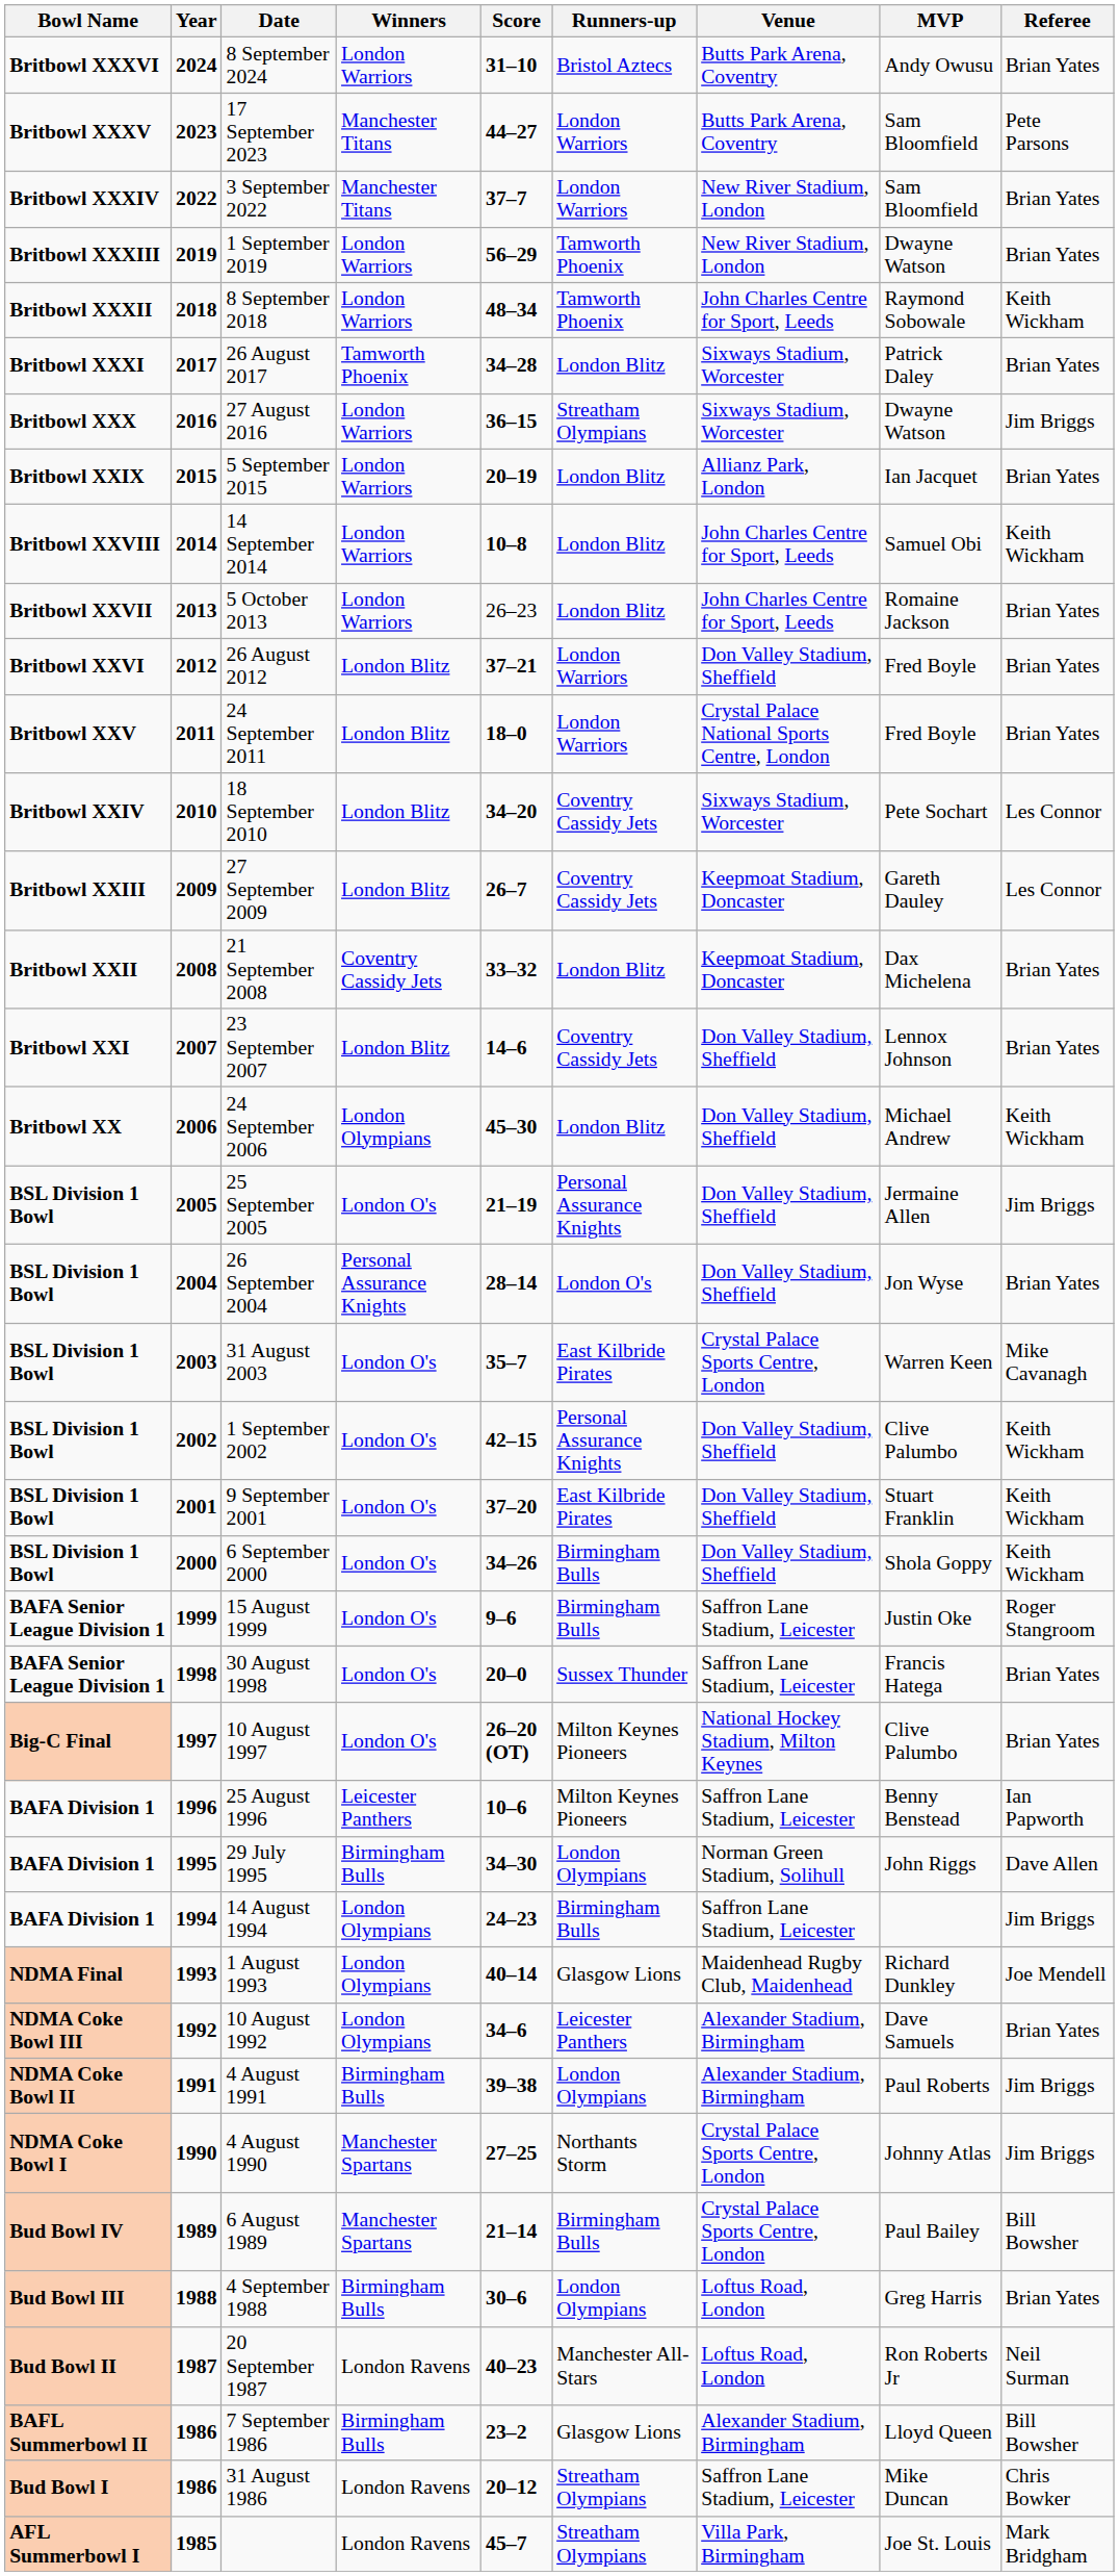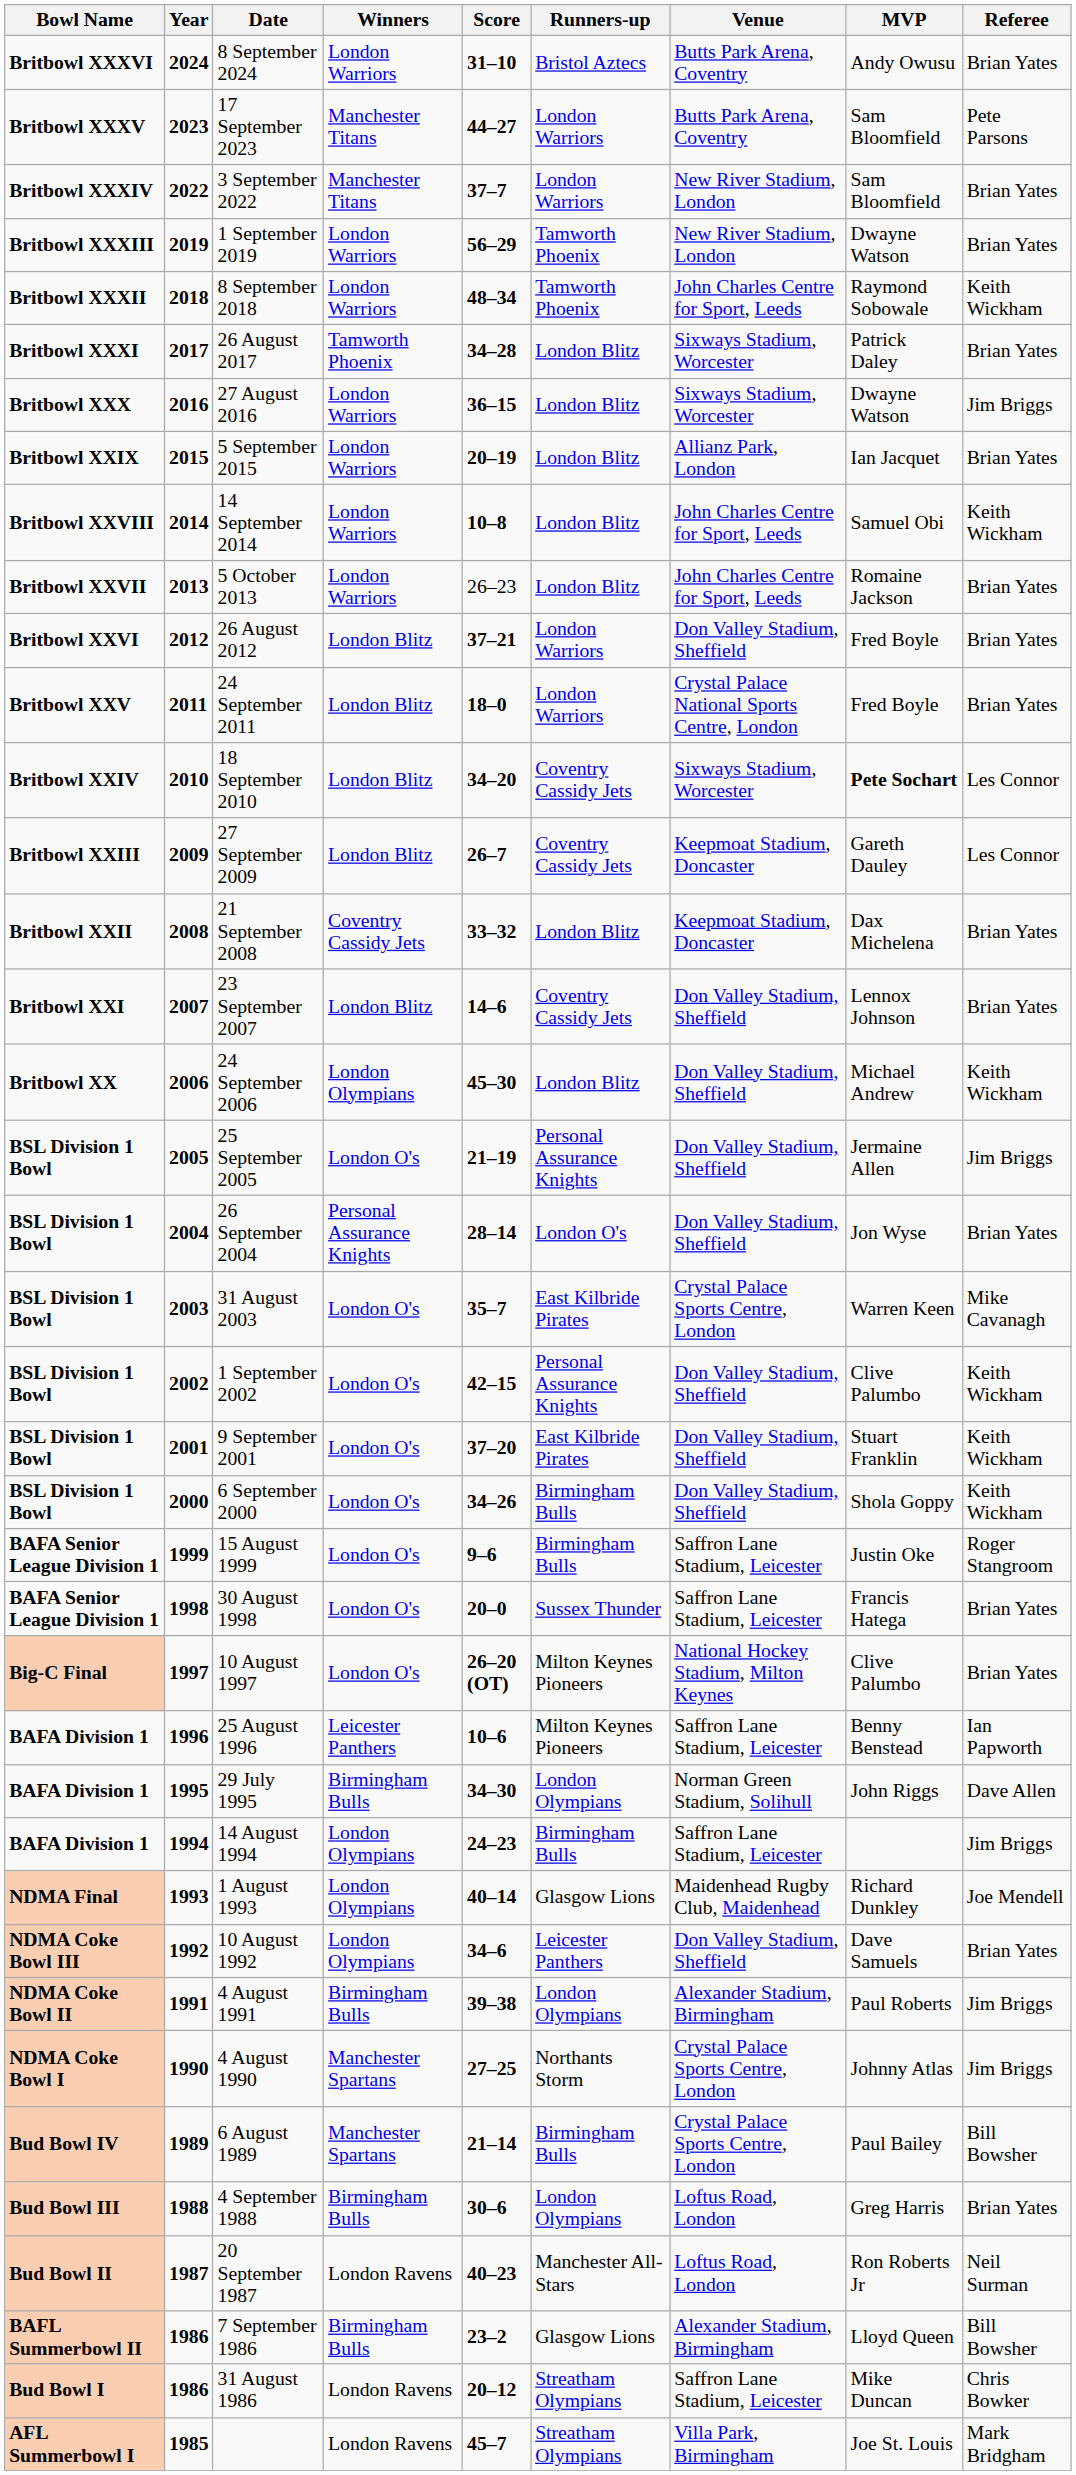 <table class="wikitable sortable" style="text-align:left" border="0">
 <tr>
 <th>Bowl Name</th>
 <th>Year</th>
 <th>Date</th>
 <th>Winners</th>
 <th>Score</th>
 <th>Runners-up</th>
 <th>Venue</th>
 <th>MVP</th>
 <th>Referee</th>
 </tr>
 <tr>
 <td><strong>Britbowl XXXVI</strong></td>
 <td><strong>2024</strong></td>
 <td>8 September  2024</td>
 <td><a href='#'>London Warriors</a></td>
 <td><strong>31–10</strong></td>
 <td><a href='#'>Bristol Aztecs</a></td>
 <td><a href='#'>Butts Park Arena</a>, <a href='#'>Coventry</a></td>
 <td>Andy Owusu</td>
 <td>Brian Yates</td>
 </tr>
 <tr |->
 <td><strong>Britbowl XXXV</strong></td>
 <td><strong>2023</strong></td>
 <td>17 September  2023</td>
 <td><a href='#'>Manchester Titans</a></td>
 <td><strong>44–27</strong></td>
 <td><a href='#'>London Warriors</a></td>
 <td><a href='#'>Butts Park Arena</a>, <a href='#'>Coventry</a></td>
 <td>Sam Bloomfield</td>
 <td>Pete Parsons</td>
 </tr>
 <tr>
 <td><strong>Britbowl XXXIV</strong></td>
 <td><strong>2022</strong></td>
 <td>3 September  2022</td>
 <td><a href='#'>Manchester Titans</a></td>
 <td><strong>37–7</strong></td>
 <td><a href='#'>London Warriors</a></td>
 <td><a href='#'>New River Stadium</a>, <a href='#'>London</a></td>
 <td>Sam Bloomfield</td>
 <td>Brian Yates</td>
 </tr>
 <tr>
 <td><strong>Britbowl XXXIII</strong></td>
 <td><strong>2019</strong></td>
 <td>1 September 2019</td>
 <td><a href='#'>London Warriors</a></td>
 <td><strong>56–29</strong></td>
 <td><a href='#'>Tamworth Phoenix</a></td>
 <td><a href='#'>New River Stadium</a>, <a href='#'>London</a></td>
 <td>Dwayne Watson</td>
 <td>Brian Yates</td>
 </tr>
 <tr>
 <td><strong>Britbowl XXXII</strong></td>
 <td><strong>2018</strong></td>
 <td>8 September 2018</td>
 <td><a href='#'>London Warriors</a></td>
 <td><strong>48–34</strong></td>
 <td><a href='#'>Tamworth Phoenix</a></td>
 <td><a href='#'>John Charles Centre for Sport</a>, <a href='#'>Leeds</a></td>
 <td>Raymond Sobowale</td>
 <td>Keith Wickham</td>
 </tr>
 <tr>
 <td><strong>Britbowl XXXI</strong></td>
 <td><strong>2017</strong></td>
 <td>26 August 2017</td>
 <td><a href='#'>Tamworth Phoenix</a></td>
 <td><strong>34–28</strong></td>
 <td><a href='#'>London Blitz</a></td>
 <td><a href='#'>Sixways Stadium</a>, <a href='#'>Worcester</a></td>
 <td>Patrick Daley</td>
 <td>Brian Yates</td>
 </tr>
 <tr>
 <td><strong>Britbowl XXX</strong></td>
 <td><strong>2016</strong></td>
 <td>27 August 2016</td>
 <td><a href='#'>London Warriors</a></td>
 <td><strong>36–15</strong></td>
-<td><a href='#'>Streatham Olympians</a></td>
+<td><a href='#'>London Blitz</a></td>
 <td><a href='#'>Sixways Stadium</a>, <a href='#'>Worcester</a></td>
 <td>Dwayne Watson</td>
 <td>Jim Briggs</td>
 </tr>
 <tr>
 <td><strong>Britbowl XXIX</strong></td>
 <td><strong>2015</strong></td>
 <td>5 September 2015</td>
 <td><a href='#'>London Warriors</a></td>
 <td><strong>20–19</strong></td>
 <td><a href='#'>London Blitz</a></td>
 <td><a href='#'>Allianz Park</a>, <a href='#'>London</a></td>
 <td>Ian Jacquet</td>
 <td>Brian Yates</td>
 </tr>
 <tr>
 <td><strong>Britbowl XXVIII</strong></td>
 <td><strong>2014</strong></td>
 <td>14 September 2014</td>
 <td><a href='#'>London Warriors</a></td>
 <td><strong>10–8</strong></td>
 <td><a href='#'>London Blitz</a></td>
 <td><a href='#'>John Charles Centre for Sport</a>, <a href='#'>Leeds</a></td>
 <td>Samuel Obi</td>
 <td>Keith Wickham</td>
 </tr>
 <tr>
 <td><strong>Britbowl XXVII</strong></td>
 <td><strong>2013</strong></td>
 <td>5 October 2013</td>
 <td><a href='#'>London Warriors</a></td>
 <td>26–23</td>
 <td><a href='#'>London Blitz</a></td>
 <td><a href='#'>John Charles Centre for Sport</a>, <a href='#'>Leeds</a></td>
 <td>Romaine Jackson</td>
 <td>Brian Yates</td>
 </tr>
 <tr>
 <td><strong>Britbowl XXVI</strong></td>
 <td><strong>2012</strong></td>
 <td>26 August 2012</td>
 <td><a href='#'>London Blitz</a></td>
 <td><strong>37–21</strong></td>
 <td><a href='#'>London Warriors</a></td>
 <td><a href='#'>Don Valley Stadium</a>, <a href='#'>Sheffield</a></td>
 <td>Fred Boyle</td>
 <td>Brian Yates</td>
 </tr>
 <tr>
 <td><strong>Britbowl XXV</strong></td>
 <td><strong>2011</strong></td>
 <td>24 September 2011</td>
 <td><a href='#'>London Blitz</a></td>
 <td><strong>18–0</strong></td>
 <td><a href='#'>London Warriors</a></td>
 <td><a href='#'>Crystal Palace National Sports Centre</a>, <a href='#'>London</a></td>
 <td>Fred Boyle</td>
 <td>Brian Yates</td>
 </tr>
 <tr>
 <td><strong>Britbowl XXIV</strong></td>
 <td><strong>2010</strong></td>
 <td>18 September 2010</td>
 <td><a href='#'>London Blitz</a></td>
 <td><strong>34–20</strong></td>
 <td><a href='#'>Coventry Cassidy Jets</a></td>
 <td><a href='#'>Sixways Stadium</a>, <a href='#'>Worcester</a></td>
-<td>Pete Sochart</td>
+<td><strong>Pete Sochart</strong></td>
 <td>Les Connor</td>
 </tr>
 <tr>
 <td><strong>Britbowl XXIII</strong></td>
 <td><strong>2009</strong></td>
 <td>27 September 2009</td>
 <td><a href='#'>London Blitz</a></td>
 <td><strong>26–7</strong></td>
 <td><a href='#'>Coventry Cassidy Jets</a></td>
 <td><a href='#'>Keepmoat Stadium</a>, <a href='#'>Doncaster</a></td>
 <td>Gareth Dauley</td>
 <td>Les Connor</td>
 </tr>
 <tr>
 <td><strong>Britbowl XXII</strong></td>
 <td><strong>2008</strong></td>
 <td>21 September 2008</td>
 <td><a href='#'>Coventry Cassidy Jets</a></td>
 <td><strong>33–32</strong></td>
 <td><a href='#'>London Blitz</a></td>
 <td><a href='#'>Keepmoat Stadium</a>, <a href='#'>Doncaster</a></td>
 <td>Dax Michelena</td>
 <td>Brian Yates</td>
 </tr>
 <tr>
 <td><strong>Britbowl XXI</strong></td>
 <td><strong>2007</strong></td>
 <td>23 September 2007</td>
 <td><a href='#'>London Blitz</a></td>
 <td><strong>14–6</strong></td>
 <td><a href='#'>Coventry Cassidy Jets</a></td>
 <td><a href='#'>Don Valley Stadium, Sheffield</a></td>
 <td>Lennox Johnson</td>
 <td>Brian Yates</td>
 </tr>
 <tr>
 <td><strong>Britbowl XX</strong></td>
 <td><strong>2006</strong></td>
 <td>24 September 2006</td>
 <td><a href='#'>London Olympians</a></td>
 <td><strong>45–30</strong></td>
 <td><a href='#'>London Blitz</a></td>
 <td><a href='#'>Don Valley Stadium, Sheffield</a></td>
 <td>Michael Andrew</td>
 <td>Keith Wickham</td>
 </tr>
 <tr>
 <td><strong>BSL Division 1 Bowl</strong></td>
 <td><strong>2005</strong></td>
 <td>25 September 2005</td>
 <td><a href='#'>London O's</a></td>
 <td><strong>21–19</strong></td>
 <td><a href='#'>Personal Assurance Knights</a></td>
 <td><a href='#'>Don Valley Stadium, Sheffield</a></td>
 <td>Jermaine Allen</td>
 <td>Jim Briggs</td>
 </tr>
 <tr>
 <td><strong>BSL Division 1 Bowl</strong></td>
 <td><strong>2004</strong></td>
 <td>26 September 2004</td>
 <td><a href='#'>Personal Assurance Knights</a></td>
 <td><strong>28–14</strong></td>
 <td><a href='#'>London O's</a></td>
 <td><a href='#'>Don Valley Stadium, Sheffield</a></td>
 <td>Jon Wyse</td>
 <td>Brian Yates</td>
 </tr>
 <tr>
 <td><strong>BSL Division 1 Bowl</strong></td>
 <td><strong>2003</strong></td>
 <td>31 August 2003</td>
 <td><a href='#'>London O's</a></td>
 <td><strong>35–7</strong></td>
 <td><a href='#'>East Kilbride Pirates</a></td>
 <td><a href='#'>Crystal Palace Sports Centre</a>, <a href='#'>London</a></td>
 <td>Warren Keen</td>
 <td>Mike Cavanagh</td>
 </tr>
 <tr>
 <td><strong>BSL Division 1 Bowl</strong></td>
 <td><strong>2002</strong></td>
 <td>1 September 2002</td>
 <td><a href='#'>London O's</a></td>
 <td><strong>42–15</strong></td>
 <td><a href='#'>Personal Assurance Knights</a></td>
 <td><a href='#'>Don Valley Stadium, Sheffield</a></td>
 <td>Clive Palumbo</td>
 <td>Keith Wickham</td>
 </tr>
 <tr>
 <td><strong>BSL Division 1 Bowl</strong></td>
 <td><strong>2001</strong></td>
 <td>9 September 2001</td>
 <td><a href='#'>London O's</a></td>
 <td><strong>37–20</strong></td>
 <td><a href='#'>East Kilbride Pirates</a></td>
 <td><a href='#'>Don Valley Stadium, Sheffield</a></td>
 <td>Stuart Franklin</td>
 <td>Keith Wickham</td>
 </tr>
 <tr>
 <td><strong>BSL Division 1 Bowl</strong></td>
 <td><strong>2000</strong></td>
 <td>6 September 2000</td>
 <td><a href='#'>London O's</a></td>
 <td><strong>34–26</strong></td>
 <td><a href='#'>Birmingham Bulls</a></td>
 <td><a href='#'>Don Valley Stadium, Sheffield</a></td>
 <td>Shola Goppy</td>
 <td>Keith Wickham</td>
 </tr>
 <tr>
 <td><strong>BAFA Senior League Division 1</strong></td>
 <td><strong>1999</strong></td>
 <td>15 August 1999</td>
 <td><a href='#'>London O's</a></td>
 <td><strong>9–6</strong></td>
 <td><a href='#'>Birmingham Bulls</a></td>
 <td>Saffron Lane Stadium, <a href='#'>Leicester</a></td>
 <td>Justin Oke</td>
 <td>Roger Stangroom</td>
 </tr>
 <tr>
 <td><strong>BAFA Senior League Division 1</strong></td>
 <td><strong>1998</strong></td>
 <td>30 August 1998</td>
 <td><a href='#'>London O's</a></td>
 <td><strong>20–0</strong></td>
 <td><a href='#'>Sussex Thunder</a></td>
 <td>Saffron Lane Stadium, <a href='#'>Leicester</a></td>
 <td>Francis Hatega</td>
 <td>Brian Yates</td>
 </tr>
 <tr>
 <td bgcolor="#FBCEB1"><strong>Big-C Final</strong></td>
 <td><strong>1997</strong></td>
 <td>10 August 1997</td>
 <td><a href='#'>London O's</a></td>
 <td><strong>26–20 (OT)</strong></td>
 <td>Milton Keynes Pioneers</td>
 <td><a href='#'>National Hockey Stadium</a>, <a href='#'>Milton Keynes</a></td>
 <td>Clive Palumbo</td>
 <td>Brian Yates</td>
 </tr>
 <tr>
 <td><strong>BAFA Division 1</strong></td>
 <td><strong>1996</strong></td>
 <td>25 August 1996</td>
 <td><a href='#'>Leicester Panthers</a></td>
 <td><strong>10–6</strong></td>
 <td>Milton Keynes Pioneers</td>
 <td>Saffron Lane Stadium, <a href='#'>Leicester</a></td>
 <td>Benny Benstead</td>
 <td>Ian Papworth</td>
 </tr>
 <tr>
 <td><strong>BAFA Division 1</strong></td>
 <td><strong>1995</strong></td>
 <td>29 July 1995</td>
 <td><a href='#'>Birmingham Bulls</a></td>
 <td><strong>34–30</strong></td>
 <td><a href='#'>London Olympians</a></td>
 <td>Norman Green Stadium, <a href='#'>Solihull</a></td>
 <td>John Riggs</td>
 <td>Dave Allen</td>
 </tr>
 <tr>
 <td><strong>BAFA Division 1</strong></td>
 <td><strong>1994</strong></td>
 <td>14 August 1994</td>
 <td><a href='#'>London Olympians</a></td>
 <td><strong>24–23</strong></td>
 <td><a href='#'>Birmingham Bulls</a></td>
 <td>Saffron Lane Stadium, <a href='#'>Leicester</a></td>
 <td></td>
 <td>Jim Briggs</td>
 </tr>
 <tr>
 <td bgcolor="#FBCEB1"><strong>NDMA Final</strong></td>
 <td><strong>1993</strong></td>
 <td>1 August 1993</td>
 <td><a href='#'>London Olympians</a></td>
 <td><strong>40–14</strong></td>
 <td>Glasgow Lions</td>
 <td>Maidenhead Rugby Club, <a href='#'>Maidenhead</a></td>
 <td>Richard Dunkley</td>
 <td>Joe Mendell</td>
 </tr>
 <tr>
 <td bgcolor="#FBCEB1"><strong>NDMA Coke Bowl III</strong></td>
 <td><strong>1992</strong></td>
 <td>10 August 1992</td>
 <td><a href='#'>London Olympians</a></td>
 <td><strong>34–6</strong></td>
 <td><a href='#'>Leicester Panthers</a></td>
-<td><a href='#'>Alexander Stadium</a>, <a href='#'>Birmingham</a></td>
+<td><a href='#'>Don Valley Stadium</a>, <a href='#'>Sheffield</a></td>
 <td>Dave Samuels</td>
 <td>Brian Yates</td>
 </tr>
 <tr>
 <td bgcolor="#FBCEB1"><strong>NDMA Coke Bowl II</strong></td>
 <td><strong>1991</strong></td>
 <td>4 August 1991</td>
 <td><a href='#'>Birmingham Bulls</a></td>
 <td><strong>39–38</strong></td>
 <td><a href='#'>London Olympians</a></td>
 <td><a href='#'>Alexander Stadium</a>, <a href='#'>Birmingham</a></td>
 <td>Paul Roberts</td>
 <td>Jim Briggs</td>
 </tr>
 <tr>
 <td bgcolor="#FBCEB1"><strong>NDMA Coke Bowl I</strong></td>
 <td><strong>1990</strong></td>
 <td>4 August 1990</td>
 <td><a href='#'>Manchester Spartans</a></td>
 <td><strong>27–25</strong></td>
 <td>Northants Storm</td>
 <td><a href='#'>Crystal Palace Sports Centre</a>, <a href='#'>London</a></td>
 <td>Johnny Atlas</td>
 <td>Jim Briggs</td>
 </tr>
 <tr>
 <td bgcolor="#FBCEB1"><strong>Bud Bowl IV</strong></td>
 <td><strong>1989</strong></td>
 <td>6 August 1989</td>
 <td><a href='#'>Manchester Spartans</a></td>
 <td><strong>21–14</strong></td>
 <td><a href='#'>Birmingham Bulls</a></td>
 <td><a href='#'>Crystal Palace Sports Centre</a>, <a href='#'>London</a></td>
 <td>Paul Bailey</td>
 <td>Bill Bowsher</td>
 </tr>
 <tr>
 <td bgcolor="#FBCEB1"><strong>Bud Bowl III</strong></td>
 <td><strong>1988</strong></td>
 <td>4 September 1988</td>
 <td><a href='#'>Birmingham Bulls</a></td>
 <td><strong>30–6</strong></td>
 <td><a href='#'>London Olympians</a></td>
 <td><a href='#'>Loftus Road</a>, <a href='#'>London</a></td>
 <td>Greg Harris</td>
 <td>Brian Yates</td>
 </tr>
 <tr>
 <td bgcolor="#FBCEB1"><strong>Bud Bowl II</strong></td>
 <td><strong>1987</strong></td>
 <td>20 September 1987</td>
 <td>London Ravens</td>
 <td><strong>40–23</strong></td>
 <td>Manchester All-Stars</td>
 <td><a href='#'>Loftus Road</a>, <a href='#'>London</a></td>
 <td>Ron Roberts Jr</td>
 <td>Neil Surman</td>
 </tr>
 <tr>
 <td bgcolor="#FBCEB1"><strong>BAFL Summerbowl II</strong></td>
 <td><strong>1986</strong></td>
 <td>7 September 1986</td>
 <td><a href='#'>Birmingham Bulls</a></td>
 <td><strong>23–2</strong></td>
 <td>Glasgow Lions</td>
 <td><a href='#'>Alexander Stadium</a>, <a href='#'>Birmingham</a></td>
 <td>Lloyd Queen</td>
 <td>Bill Bowsher</td>
 </tr>
 <tr>
 <td bgcolor="#FBCEB1"><strong>Bud Bowl I</strong></td>
 <td><strong>1986</strong></td>
 <td>31 August 1986</td>
 <td>London Ravens</td>
 <td><strong>20–12</strong></td>
 <td><a href='#'>Streatham Olympians</a></td>
 <td>Saffron Lane Stadium, <a href='#'>Leicester</a></td>
 <td>Mike Duncan</td>
 <td>Chris Bowker</td>
 </tr>
 <tr>
 <td bgcolor="#FBCEB1"><strong>AFL Summerbowl I</strong></td>
 <td><strong>1985</strong></td>
 <td></td>
 <td>London Ravens</td>
 <td><strong>45–7</strong></td>
 <td><a href='#'>Streatham Olympians</a></td>
 <td><a href='#'>Villa Park</a>, <a href='#'>Birmingham</a></td>
 <td>Joe St. Louis</td>
 <td>Mark Bridgham</td>
 </tr>
 </table>
